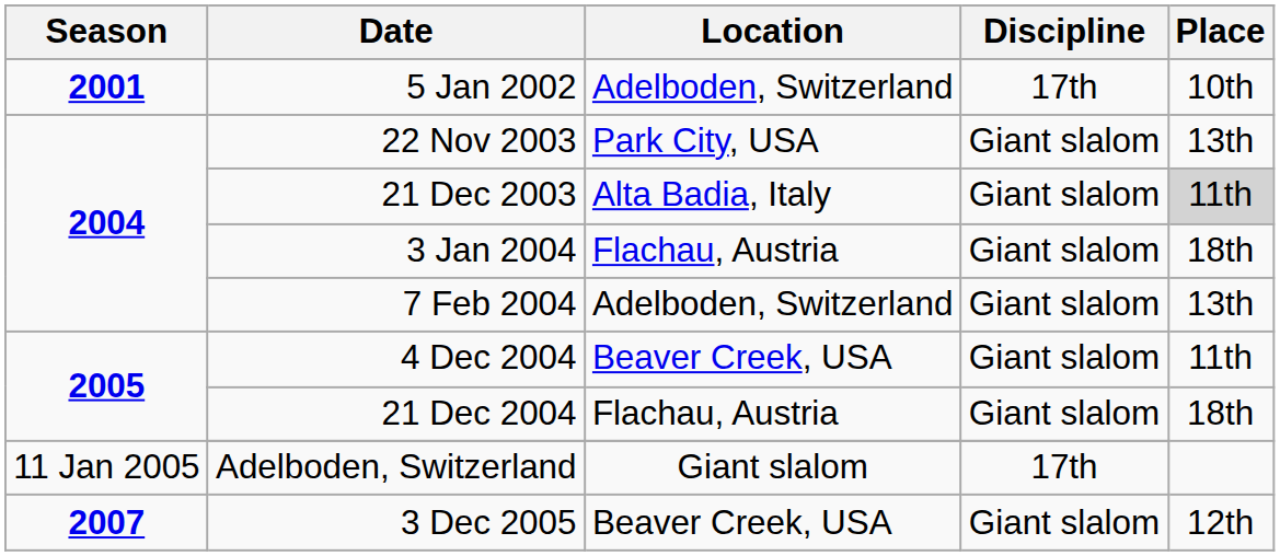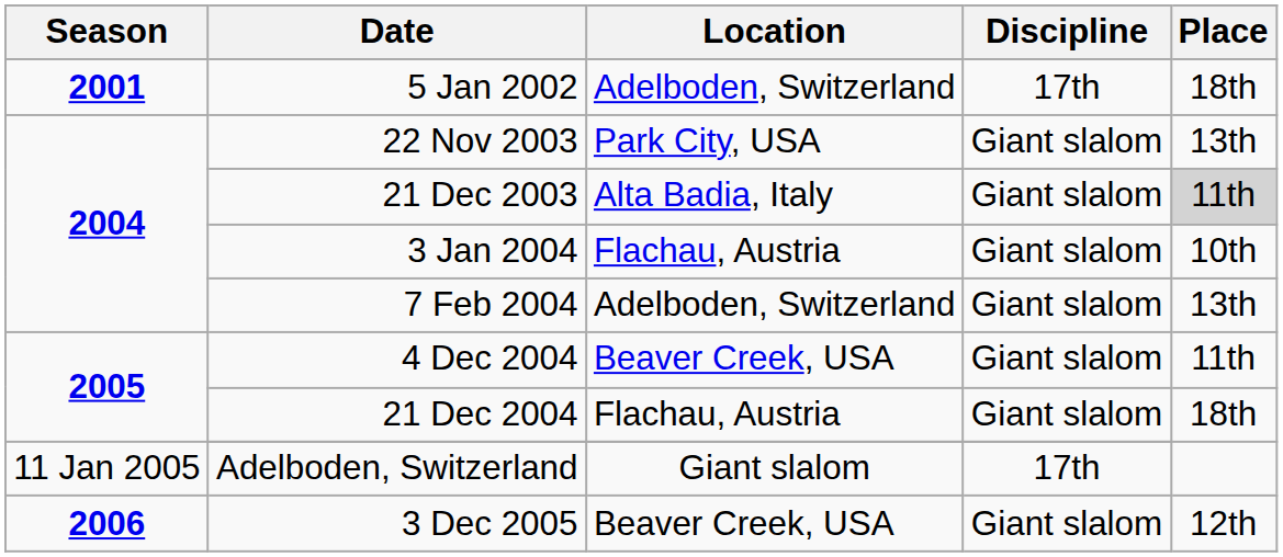 <table class="wikitable">
 <tr>
 <th>Season</th>
 <th>Date</th>
 <th>Location</th>
 <th>Discipline</th>
 <th>Place</th>
 </tr>
 <tr>
 <td rowspan=1 align=center><strong><a href='#'>2001</a></strong></td>
 <td align=right>5 Jan 2002</td>
 <td><a href='#'>Adelboden</a>, Switzerland</td>
 <td align=center>17th</td>
-<td align=center>10th</td>
+<td align=center>18th</td>
 </tr>
 <tr>
 <td rowspan=4 align=center><strong><a href='#'>2004</a></strong></td>
 <td align=right>22 Nov 2003</td>
 <td><a href='#'>Park City</a>, USA</td>
 <td align=center>Giant slalom</td>
 <td align=center>13th</td>
 </tr>
 <tr>
 <td align=right>21 Dec 2003</td>
 <td><a href='#'>Alta Badia</a>, Italy</td>
 <td align=center>Giant slalom</td>
 <td align=center style="background: lightgrey;">11th</td>
 </tr>
 <tr>
 <td align=right>3 Jan 2004</td>
 <td><a href='#'>Flachau</a>, Austria</td>
 <td align=center>Giant slalom</td>
-<td align=center>18th</td>
+<td align=center>10th</td>
 </tr>
 <tr>
 <td align=right>7 Feb 2004</td>
 <td>Adelboden, Switzerland</td>
 <td align=center>Giant slalom</td>
 <td align=center>13th</td>
 </tr>
 <tr>
 <td rowspan=3 align=center><strong><a href='#'>2005</a></strong></td>
 <td align=right>4 Dec 2004</td>
 <td><a href='#'>Beaver Creek</a>, USA</td>
 <td align=center>Giant slalom</td>
 <td align=center>11th</td>
 </tr>
 <tr>
 <td align=right>21 Dec 2004</td>
 <td>Flachau, Austria</td>
 <td align=center>Giant slalom</td>
 <td align=center>18th</td>
 </tr>
 <tr>
 </tr>
 <tr>
 <td align=right>11 Jan 2005</td>
 <td>Adelboden, Switzerland</td>
 <td align=center>Giant slalom</td>
 <td align=center>17th</td>
 </tr>
 <tr>
-<td rowspan=1 align=center><strong><a href='#'>2007</a></strong></td>
+<td rowspan=1 align=center><strong><a href='#'>2006</a></strong></td>
 <td align=right>3 Dec 2005</td>
 <td>Beaver Creek, USA</td>
 <td align=center>Giant slalom</td>
 <td align=center>12th</td>
 </tr>
 </table>
